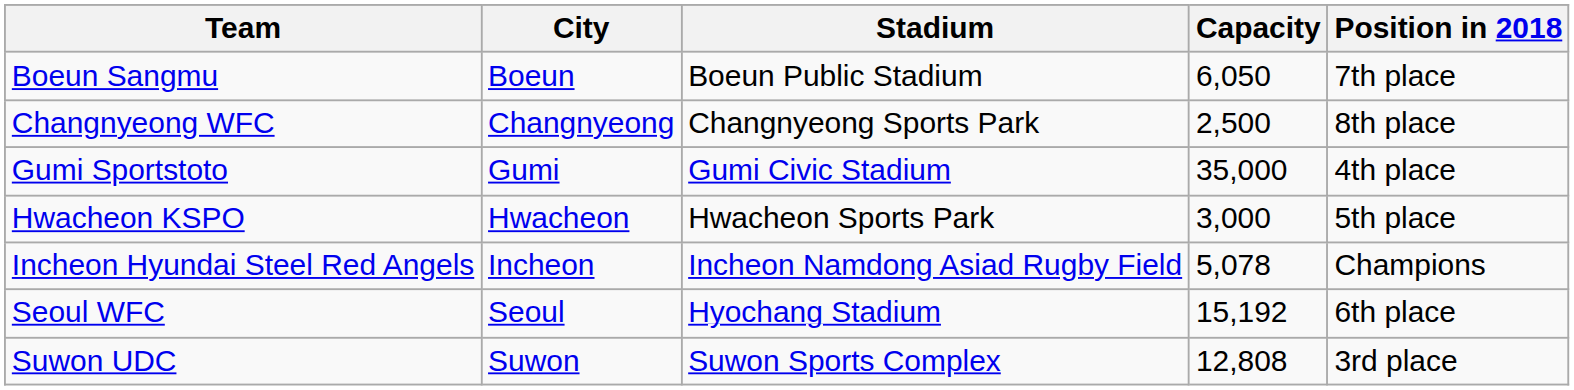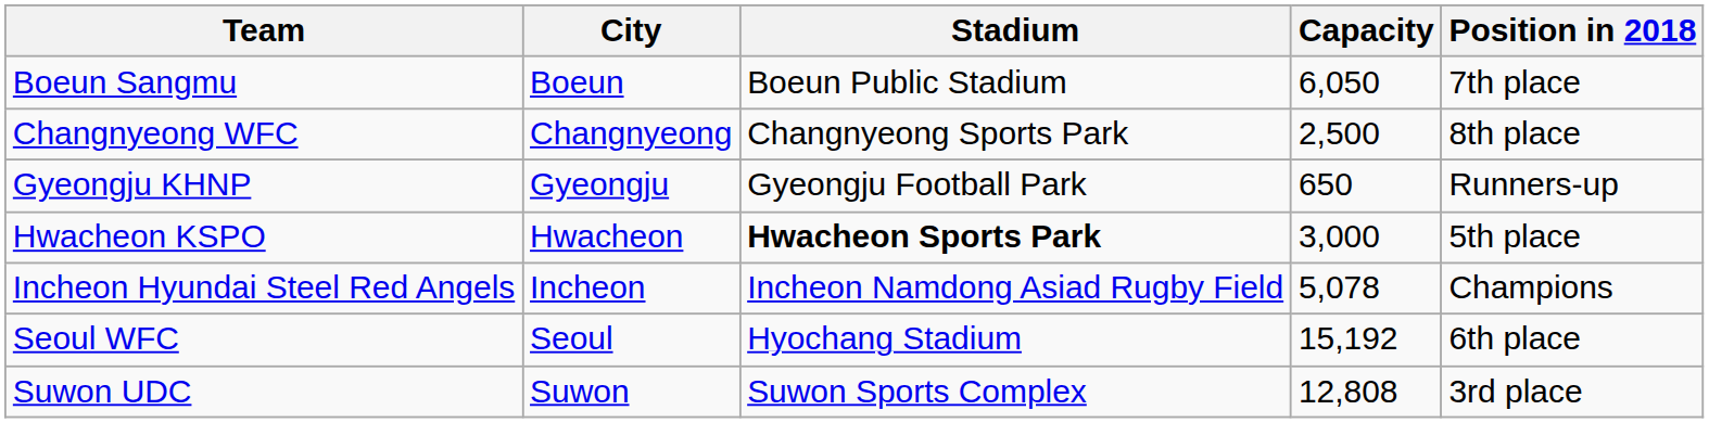 <table class="wikitable sortable">
 <tr>
 <th>Team</th>
 <th>City</th>
 <th>Stadium</th>
 <th>Capacity</th>
 <th data-sort-type="number">Position in <a href='#'>2018</a></th>
 </tr>
 <tr>
 <td><a href='#'>Boeun Sangmu</a></td>
 <td><a href='#'>Boeun</a></td>
 <td>Boeun Public Stadium</td>
 <td>6,050</td>
 <td>7th place</td>
 </tr>
 <tr>
 <td><a href='#'>Changnyeong WFC</a></td>
 <td><a href='#'>Changnyeong</a></td>
 <td>Changnyeong Sports Park</td>
 <td>2,500</td>
 <td>8th place</td>
 </tr>
 <tr>
-<td><a href='#'>Gumi Sportstoto</a></td>
-<td><a href='#'>Gumi</a></td>
-<td><a href='#'>Gumi Civic Stadium</a></td>
-<td>35,000</td>
-<td>4th place</td>
+<td><a href='#'>Gyeongju KHNP</a></td>
+<td><a href='#'>Gyeongju</a></td>
+<td>Gyeongju Football Park</td>
+<td>650</td>
+<td>Runners-up</td>
 </tr>
 <tr>
 <td><a href='#'>Hwacheon KSPO</a></td>
 <td><a href='#'>Hwacheon</a></td>
-<td>Hwacheon Sports Park</td>
+<td><strong>Hwacheon Sports Park</strong></td>
 <td>3,000</td>
 <td>5th place</td>
 </tr>
 <tr>
 <td><a href='#'>Incheon Hyundai Steel Red Angels</a></td>
 <td><a href='#'>Incheon</a></td>
 <td><a href='#'>Incheon Namdong Asiad Rugby Field</a></td>
 <td>5,078</td>
 <td>Champions</td>
 </tr>
 <tr>
 <td><a href='#'>Seoul WFC</a></td>
 <td><a href='#'>Seoul</a></td>
 <td><a href='#'>Hyochang Stadium</a></td>
 <td>15,192</td>
 <td>6th place</td>
 </tr>
 <tr>
 <td><a href='#'>Suwon UDC</a></td>
 <td><a href='#'>Suwon</a></td>
 <td><a href='#'>Suwon Sports Complex</a></td>
 <td>12,808</td>
 <td>3rd place</td>
 </tr>
 </table>
